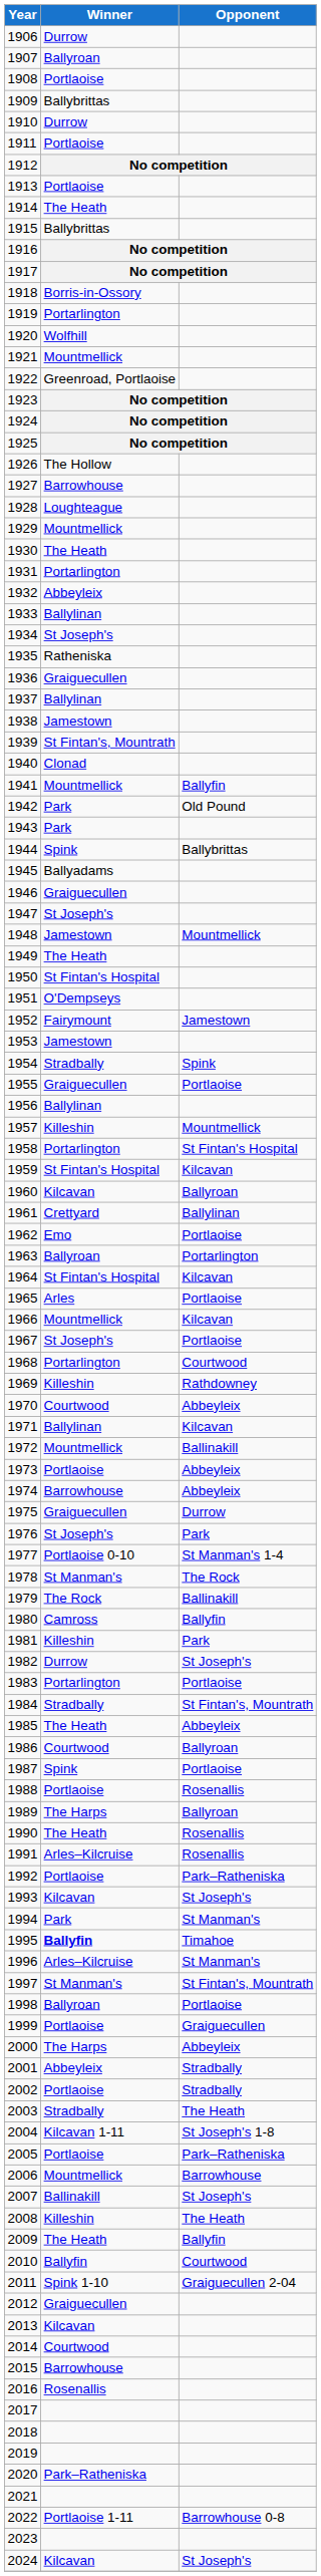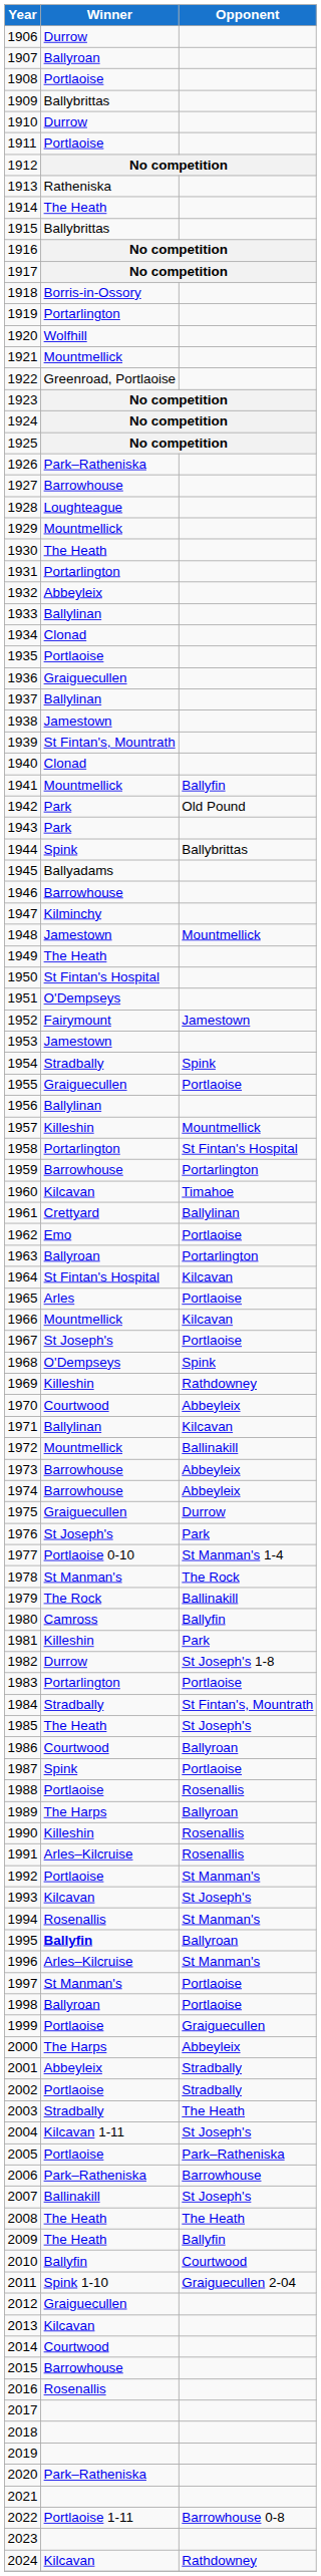 <table class="wikitable">
 <tr>
 <th style="background:#1874CD;color:white">Year</th>
 <th style="background:#1874CD;color:white">Winner</th>
 <th style="background:#1874CD;color:white">Opponent</th>
 </tr>
 <tr>
 <td>1906</td>
 <td><a href='#'>Durrow</a></td>
 <td></td>
 </tr>
 <tr>
 <td>1907</td>
 <td><a href='#'>Ballyroan</a></td>
 <td></td>
 </tr>
 <tr>
 <td>1908</td>
 <td><a href='#'>Portlaoise</a></td>
 <td></td>
 </tr>
 <tr>
 <td>1909</td>
 <td>Ballybrittas</td>
 <td></td>
 </tr>
 <tr>
 <td>1910</td>
 <td><a href='#'>Durrow</a></td>
 <td></td>
 </tr>
 <tr>
 <td>1911</td>
 <td><a href='#'>Portlaoise</a></td>
 <td></td>
 </tr>
 <tr>
 <td>1912</td>
 <th colspan=2 align=center>No competition</th>
 </tr>
 <tr>
 <td>1913</td>
-<td><a href='#'>Portlaoise</a></td>
+<td>Ratheniska</td>
 <td></td>
 </tr>
 <tr>
 <td>1914</td>
 <td><a href='#'>The Heath</a></td>
 <td></td>
 </tr>
 <tr>
 <td>1915</td>
 <td>Ballybrittas</td>
 <td></td>
 </tr>
 <tr>
 <td>1916</td>
 <th colspan=2 align=center>No competition</th>
 </tr>
 <tr>
 <td>1917</td>
 <th colspan=2 align=center>No competition</th>
 </tr>
 <tr>
 <td>1918</td>
 <td><a href='#'>Borris-in-Ossory</a></td>
 <td></td>
 </tr>
 <tr>
 <td>1919</td>
 <td><a href='#'>Portarlington</a></td>
 <td></td>
 </tr>
 <tr>
 <td>1920</td>
 <td><a href='#'>Wolfhill</a></td>
 <td></td>
 </tr>
 <tr>
 <td>1921</td>
 <td><a href='#'>Mountmellick</a></td>
 <td></td>
 </tr>
 <tr>
 <td>1922</td>
 <td>Greenroad, Portlaoise</td>
 <td></td>
 </tr>
 <tr>
 <td>1923</td>
 <th colspan=2 align=center>No competition</th>
 </tr>
 <tr>
 <td>1924</td>
 <th colspan=2 align=center>No competition</th>
 </tr>
 <tr>
 <td>1925</td>
 <th colspan=2 align=center>No competition</th>
 </tr>
 <tr>
 <td>1926</td>
-<td>The Hollow</td>
+<td><a href='#'>Park–Ratheniska</a></td>
 <td></td>
 </tr>
 <tr>
 <td>1927</td>
 <td><a href='#'>Barrowhouse</a></td>
 <td></td>
 </tr>
 <tr>
 <td>1928</td>
 <td><a href='#'>Loughteague</a></td>
 <td></td>
 </tr>
 <tr>
 <td>1929</td>
 <td><a href='#'>Mountmellick</a></td>
 <td></td>
 </tr>
 <tr>
 <td>1930</td>
 <td><a href='#'>The Heath</a></td>
 <td></td>
 </tr>
 <tr>
 <td>1931</td>
 <td><a href='#'>Portarlington</a></td>
 <td></td>
 </tr>
 <tr>
 <td>1932</td>
 <td><a href='#'>Abbeyleix</a></td>
 <td></td>
 </tr>
 <tr>
 <td>1933</td>
 <td><a href='#'>Ballylinan</a></td>
 <td></td>
 </tr>
 <tr>
 <td>1934</td>
-<td><a href='#'>St Joseph's</a></td>
+<td><a href='#'>Clonad</a></td>
 <td></td>
 </tr>
 <tr>
 <td>1935</td>
-<td>Ratheniska</td>
+<td><a href='#'>Portlaoise</a></td>
 <td></td>
 </tr>
 <tr>
 <td>1936</td>
 <td><a href='#'>Graiguecullen</a></td>
 <td></td>
 </tr>
 <tr>
 <td>1937</td>
 <td><a href='#'>Ballylinan</a></td>
 <td></td>
 </tr>
 <tr>
 <td>1938</td>
 <td><a href='#'>Jamestown</a></td>
 <td></td>
 </tr>
 <tr>
 <td>1939</td>
 <td><a href='#'>St Fintan's, Mountrath</a></td>
 <td></td>
 </tr>
 <tr>
 <td>1940</td>
 <td><a href='#'>Clonad</a></td>
 <td></td>
 </tr>
 <tr>
 <td>1941</td>
 <td><a href='#'>Mountmellick</a></td>
 <td><a href='#'>Ballyfin</a></td>
 </tr>
 <tr>
 <td>1942</td>
 <td><a href='#'>Park</a></td>
 <td>Old Pound</td>
 </tr>
 <tr>
 <td>1943</td>
 <td><a href='#'>Park</a></td>
 <td></td>
 </tr>
 <tr>
 <td>1944</td>
 <td><a href='#'>Spink</a></td>
 <td>Ballybrittas</td>
 </tr>
 <tr>
 <td>1945</td>
 <td>Ballyadams</td>
 <td></td>
 </tr>
 <tr>
 <td>1946</td>
-<td><a href='#'>Graiguecullen</a></td>
+<td><a href='#'>Barrowhouse</a></td>
 <td></td>
 </tr>
 <tr>
 <td>1947</td>
-<td><a href='#'>St Joseph's</a></td>
+<td><a href='#'>Kilminchy</a></td>
 <td></td>
 </tr>
 <tr>
 <td>1948</td>
 <td><a href='#'>Jamestown</a></td>
 <td><a href='#'>Mountmellick</a></td>
 </tr>
 <tr>
 <td>1949</td>
 <td><a href='#'>The Heath</a></td>
 <td></td>
 </tr>
 <tr>
 <td>1950</td>
 <td><a href='#'>St Fintan's Hospital</a></td>
 <td></td>
 </tr>
 <tr>
 <td>1951</td>
 <td><a href='#'>O'Dempseys</a></td>
 <td></td>
 </tr>
 <tr>
 <td>1952</td>
 <td><a href='#'>Fairymount</a></td>
 <td><a href='#'>Jamestown</a></td>
 </tr>
 <tr>
 <td>1953</td>
 <td><a href='#'>Jamestown</a></td>
 <td></td>
 </tr>
 <tr>
 <td>1954</td>
 <td><a href='#'>Stradbally</a></td>
 <td><a href='#'>Spink</a></td>
 </tr>
 <tr>
 <td>1955</td>
 <td><a href='#'>Graiguecullen</a></td>
 <td><a href='#'>Portlaoise</a></td>
 </tr>
 <tr>
 <td>1956</td>
 <td><a href='#'>Ballylinan</a></td>
 <td></td>
 </tr>
 <tr>
 <td>1957</td>
 <td><a href='#'>Killeshin</a></td>
 <td><a href='#'>Mountmellick</a></td>
 </tr>
 <tr>
 <td>1958</td>
 <td><a href='#'>Portarlington</a></td>
 <td><a href='#'>St Fintan's Hospital</a></td>
 </tr>
 <tr>
 <td>1959</td>
-<td><a href='#'>St Fintan's Hospital</a></td>
-<td><a href='#'>Kilcavan</a></td>
+<td><a href='#'>Barrowhouse</a></td>
+<td><a href='#'>Portarlington</a></td>
 </tr>
 <tr>
 <td>1960</td>
 <td><a href='#'>Kilcavan</a></td>
-<td><a href='#'>Ballyroan</a></td>
+<td><a href='#'>Timahoe</a></td>
 </tr>
 <tr>
 <td>1961</td>
 <td><a href='#'>Crettyard</a></td>
 <td><a href='#'>Ballylinan</a></td>
 </tr>
 <tr>
 <td>1962</td>
 <td><a href='#'>Emo</a></td>
 <td><a href='#'>Portlaoise</a></td>
 </tr>
 <tr>
 <td>1963</td>
 <td><a href='#'>Ballyroan</a></td>
 <td><a href='#'>Portarlington</a></td>
 </tr>
 <tr>
 <td>1964</td>
 <td><a href='#'>St Fintan's Hospital</a></td>
 <td><a href='#'>Kilcavan</a></td>
 </tr>
 <tr>
 <td>1965</td>
 <td><a href='#'>Arles</a></td>
 <td><a href='#'>Portlaoise</a></td>
 </tr>
 <tr>
 <td>1966</td>
 <td><a href='#'>Mountmellick</a></td>
 <td><a href='#'>Kilcavan</a></td>
 </tr>
 <tr>
 <td>1967</td>
 <td><a href='#'>St Joseph's</a></td>
 <td><a href='#'>Portlaoise</a></td>
 </tr>
 <tr>
 <td>1968</td>
-<td><a href='#'>Portarlington</a></td>
-<td><a href='#'>Courtwood</a></td>
+<td><a href='#'>O'Dempseys</a></td>
+<td><a href='#'>Spink</a></td>
 </tr>
 <tr>
 <td>1969</td>
 <td><a href='#'>Killeshin</a></td>
 <td><a href='#'>Rathdowney</a></td>
 </tr>
 <tr>
 <td>1970</td>
 <td><a href='#'>Courtwood</a></td>
 <td><a href='#'>Abbeyleix</a></td>
 </tr>
 <tr>
 <td>1971</td>
 <td><a href='#'>Ballylinan</a></td>
 <td><a href='#'>Kilcavan</a></td>
 </tr>
 <tr>
 <td>1972</td>
 <td><a href='#'>Mountmellick</a></td>
 <td><a href='#'>Ballinakill</a></td>
 </tr>
 <tr>
 <td>1973</td>
-<td><a href='#'>Portlaoise</a></td>
+<td><a href='#'>Barrowhouse</a></td>
 <td><a href='#'>Abbeyleix</a></td>
 </tr>
 <tr>
 <td>1974</td>
 <td><a href='#'>Barrowhouse</a></td>
 <td><a href='#'>Abbeyleix</a></td>
 </tr>
 <tr>
 <td>1975</td>
 <td><a href='#'>Graiguecullen</a></td>
 <td><a href='#'>Durrow</a></td>
 </tr>
 <tr>
 <td>1976</td>
 <td><a href='#'>St Joseph's</a></td>
 <td><a href='#'>Park</a></td>
 </tr>
 <tr>
 <td>1977</td>
 <td><a href='#'>Portlaoise</a> 0-10</td>
 <td><a href='#'>St Manman's</a> 1-4</td>
 </tr>
 <tr>
 <td>1978</td>
 <td><a href='#'>St Manman's</a></td>
 <td><a href='#'>The Rock</a></td>
 </tr>
 <tr>
 <td>1979</td>
 <td><a href='#'>The Rock</a></td>
 <td><a href='#'>Ballinakill</a></td>
 </tr>
 <tr>
 <td>1980</td>
 <td><a href='#'>Camross</a></td>
 <td><a href='#'>Ballyfin</a></td>
 </tr>
 <tr>
 <td>1981</td>
 <td><a href='#'>Killeshin</a></td>
 <td><a href='#'>Park</a></td>
 </tr>
 <tr>
 <td>1982</td>
 <td><a href='#'>Durrow</a></td>
-<td><a href='#'>St Joseph's</a></td>
+<td><a href='#'>St Joseph's</a> 1-8</td>
 </tr>
 <tr>
 <td>1983</td>
 <td><a href='#'>Portarlington</a></td>
 <td><a href='#'>Portlaoise</a></td>
 </tr>
 <tr>
 <td>1984</td>
 <td><a href='#'>Stradbally</a></td>
 <td><a href='#'>St Fintan's, Mountrath</a></td>
 </tr>
 <tr>
 <td>1985</td>
 <td><a href='#'>The Heath</a></td>
-<td><a href='#'>Abbeyleix</a></td>
+<td><a href='#'>St Joseph's</a></td>
 </tr>
 <tr>
 <td>1986</td>
 <td><a href='#'>Courtwood</a></td>
 <td><a href='#'>Ballyroan</a></td>
 </tr>
 <tr>
 <td>1987</td>
 <td><a href='#'>Spink</a></td>
 <td><a href='#'>Portlaoise</a></td>
 </tr>
 <tr>
 <td>1988</td>
 <td><a href='#'>Portlaoise</a></td>
 <td><a href='#'>Rosenallis</a></td>
 </tr>
 <tr>
 <td>1989</td>
 <td><a href='#'>The Harps</a></td>
 <td><a href='#'>Ballyroan</a></td>
 </tr>
 <tr>
 <td>1990</td>
-<td><a href='#'>The Heath</a></td>
+<td><a href='#'>Killeshin</a></td>
 <td><a href='#'>Rosenallis</a></td>
 </tr>
 <tr>
 <td>1991</td>
 <td><a href='#'>Arles–Kilcruise</a></td>
 <td><a href='#'>Rosenallis</a></td>
 </tr>
 <tr>
 <td>1992</td>
 <td><a href='#'>Portlaoise</a></td>
-<td><a href='#'>Park–Ratheniska</a></td>
+<td><a href='#'>St Manman's</a></td>
 </tr>
 <tr>
 <td>1993</td>
 <td><a href='#'>Kilcavan</a></td>
 <td><a href='#'>St Joseph's</a></td>
 </tr>
 <tr>
 <td>1994</td>
-<td><a href='#'>Park</a></td>
+<td><a href='#'>Rosenallis</a></td>
 <td><a href='#'>St Manman's</a></td>
 </tr>
 <tr>
 <td>1995</td>
 <td><strong><a href='#'>Ballyfin</a></strong></td>
-<td><a href='#'>Timahoe</a></td>
+<td><a href='#'>Ballyroan</a></td>
 </tr>
 <tr>
 <td>1996</td>
 <td><a href='#'>Arles–Kilcruise</a></td>
 <td><a href='#'>St Manman's</a></td>
 </tr>
 <tr>
 <td>1997</td>
 <td><a href='#'>St Manman's</a></td>
-<td><a href='#'>St Fintan's, Mountrath</a></td>
+<td><a href='#'>Portlaoise</a></td>
 </tr>
 <tr>
 <td>1998</td>
 <td><a href='#'>Ballyroan</a></td>
 <td><a href='#'>Portlaoise</a></td>
 </tr>
 <tr>
 <td>1999</td>
 <td><a href='#'>Portlaoise</a></td>
 <td><a href='#'>Graiguecullen</a></td>
 </tr>
 <tr>
 <td>2000</td>
 <td><a href='#'>The Harps</a></td>
 <td><a href='#'>Abbeyleix</a></td>
 </tr>
 <tr>
 <td>2001</td>
 <td><a href='#'>Abbeyleix</a></td>
 <td><a href='#'>Stradbally</a></td>
 </tr>
 <tr>
 <td>2002</td>
 <td><a href='#'>Portlaoise</a></td>
 <td><a href='#'>Stradbally</a></td>
 </tr>
 <tr>
 <td>2003</td>
 <td><a href='#'>Stradbally</a></td>
 <td><a href='#'>The Heath</a></td>
 </tr>
 <tr>
 <td>2004</td>
 <td><a href='#'>Kilcavan</a> 1-11</td>
-<td><a href='#'>St Joseph's</a> 1-8</td>
+<td><a href='#'>St Joseph's</a></td>
 </tr>
 <tr>
 <td>2005</td>
 <td><a href='#'>Portlaoise</a></td>
 <td><a href='#'>Park–Ratheniska</a></td>
 </tr>
 <tr>
 <td>2006</td>
-<td><a href='#'>Mountmellick</a></td>
+<td><a href='#'>Park–Ratheniska</a></td>
 <td><a href='#'>Barrowhouse</a></td>
 </tr>
 <tr>
 <td>2007</td>
 <td><a href='#'>Ballinakill</a></td>
 <td><a href='#'>St Joseph's</a></td>
 </tr>
 <tr>
 <td>2008</td>
-<td><a href='#'>Killeshin</a></td>
+<td><a href='#'>The Heath</a></td>
 <td><a href='#'>The Heath</a></td>
 </tr>
 <tr>
 <td>2009</td>
 <td><a href='#'>The Heath</a></td>
 <td><a href='#'>Ballyfin</a></td>
 </tr>
 <tr>
 <td>2010</td>
 <td><a href='#'>Ballyfin</a></td>
 <td><a href='#'>Courtwood</a></td>
 </tr>
 <tr>
 <td>2011</td>
 <td><a href='#'>Spink</a> 1-10</td>
 <td><a href='#'>Graiguecullen</a> 2-04</td>
 </tr>
 <tr>
 <td>2012</td>
 <td><a href='#'>Graiguecullen</a></td>
 <td></td>
 </tr>
 <tr>
 <td>2013</td>
 <td><a href='#'>Kilcavan</a></td>
 <td></td>
 </tr>
 <tr>
 <td>2014</td>
 <td><a href='#'>Courtwood</a></td>
 <td></td>
 </tr>
 <tr>
 <td>2015</td>
 <td><a href='#'>Barrowhouse</a></td>
 <td></td>
 </tr>
 <tr>
 <td>2016</td>
 <td><a href='#'>Rosenallis</a></td>
 <td></td>
 </tr>
 <tr>
 <td>2017</td>
 <td></td>
 <td></td>
 </tr>
 <tr>
 <td>2018</td>
 <td></td>
 <td></td>
 </tr>
 <tr>
 <td>2019</td>
 <td></td>
 <td></td>
 </tr>
 <tr>
 <td>2020</td>
 <td><a href='#'>Park–Ratheniska</a></td>
 <td></td>
 </tr>
 <tr>
 <td>2021</td>
 <td></td>
 <td></td>
 </tr>
 <tr>
 <td>2022</td>
 <td><a href='#'>Portlaoise</a> 1-11</td>
 <td><a href='#'>Barrowhouse</a> 0-8</td>
 </tr>
 <tr>
 <td>2023</td>
 <td></td>
 <td></td>
 </tr>
 <tr>
 <td>2024</td>
 <td><a href='#'>Kilcavan</a></td>
-<td><a href='#'>St Joseph's</a></td>
+<td><a href='#'>Rathdowney</a></td>
 </tr>
 <tr>
 </tr>
 </table>
